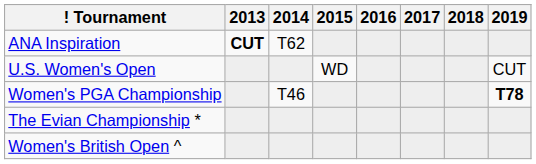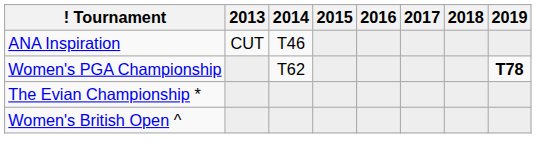 <table class="wikitable" style="font-size:95%;text-align:center;">
 <tr>
 <th>! Tournament</th>
 <th>2013</th>
 <th>2014</th>
 <th>2015</th>
 <th>2016</th>
 <th>2017</th>
 <th>2018</th>
 <th>2019</th>
 </tr>
 <tr>
 <td align=left><a href='#'>ANA Inspiration</a></td>
-<td><strong>CUT</strong></td>
-<td>T62</td>
+<td>CUT</td>
+<td>T46</td>
 <td style="background:#eeeeee;"></td>
 <td style="background:#eeeeee;"></td>
 <td style="background:#eeeeee;"></td>
 <td style="background:#eeeeee;"></td>
 <td style="background:#eeeeee;"></td>
 </tr>
 <tr>
-<td align=left><a href='#'>U.S. Women's Open</a></td>
-<td style="background:#eeeeee;"></td>
-<td style="background:#eeeeee;"></td>
-<td>WD</td>
-<td style="background:#eeeeee;"></td>
-<td style="background:#eeeeee;"></td>
-<td style="background:#eeeeee;"></td>
-<td>CUT</td>
-</tr>
-<tr>
 <td align=left><a href='#'>Women's PGA Championship</a></td>
 <td style="background:#eeeeee;"></td>
-<td>T46</td>
+<td>T62</td>
 <td style="background:#eeeeee;"></td>
 <td style="background:#eeeeee;"></td>
 <td style="background:#eeeeee;"></td>
 <td style="background:#eeeeee;"></td>
 <td><strong>T78</strong></td>
 </tr>
 <tr>
 <td align=left><a href='#'>The Evian Championship</a> *</td>
 <td style="background:#eeeeee;"></td>
 <td style="background:#eeeeee;"></td>
 <td style="background:#eeeeee;"></td>
 <td style="background:#eeeeee;"></td>
 <td style="background:#eeeeee;"></td>
 <td style="background:#eeeeee;"></td>
 <td style="background:#eeeeee;"></td>
 </tr>
 <tr>
 <td align=left><a href='#'>Women's British Open</a> ^</td>
 <td style="background:#eeeeee;"></td>
 <td style="background:#eeeeee;"></td>
 <td style="background:#eeeeee;"></td>
 <td style="background:#eeeeee;"></td>
 <td style="background:#eeeeee;"></td>
 <td style="background:#eeeeee;"></td>
 <td style="background:#eeeeee;"></td>
 </tr>
 </table>
